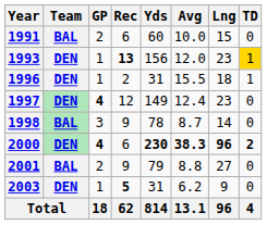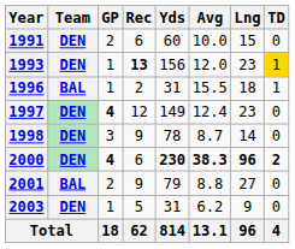 <table class="wikitable" style="text-align:center;">
 <tr>
 <th>Year</th>
 <th>Team</th>
 <th>GP</th>
 <th>Rec</th>
 <th>Yds</th>
 <th>Avg</th>
 <th>Lng</th>
 <th>TD</th>
 </tr>
 <tr>
 <th><a href='#'>1991</a></th>
-<th><a href='#'>BAL</a></th>
+<th><a href='#'>DEN</a></th>
 <td>2</td>
 <td>6</td>
 <td>60</td>
 <td>10.0</td>
 <td>15</td>
 <td>0</td>
 </tr>
 <tr>
 <th><a href='#'>1993</a></th>
 <th><a href='#'>DEN</a></th>
 <td>1</td>
 <td><strong>13</strong></td>
 <td>156</td>
 <td>12.0</td>
 <td>23</td>
 <td style="background: gold;">1</td>
 </tr>
 <tr>
 <th><a href='#'>1996</a></th>
-<th><a href='#'>DEN</a></th>
+<th><a href='#'>BAL</a></th>
 <td>1</td>
 <td>2</td>
 <td>31</td>
 <td>15.5</td>
 <td>18</td>
 <td>1</td>
 </tr>
 <tr>
 <th><a href='#'>1997</a></th>
 <th style="background:#afe6ba; width:3em;"><a href='#'>DEN</a></th>
 <td><strong>4</strong></td>
 <td>12</td>
 <td>149</td>
 <td>12.4</td>
 <td>23</td>
 <td>0</td>
 </tr>
 <tr>
 <th><a href='#'>1998</a></th>
-<th style="background:#afe6ba; width:3em;"><a href='#'>BAL</a></th>
+<th style="background:#afe6ba; width:3em;"><a href='#'>DEN</a></th>
 <td>3</td>
 <td>9</td>
 <td>78</td>
 <td>8.7</td>
 <td>14</td>
 <td>0</td>
 </tr>
 <tr>
 <th><a href='#'>2000</a></th>
 <th style="background:#afe6ba; width:3em;"><a href='#'>DEN</a></th>
 <td><strong>4</strong></td>
 <td>6</td>
 <td><strong>230</strong></td>
 <td><strong>38.3</strong></td>
 <td><strong>96</strong></td>
 <td><strong>2</strong></td>
 </tr>
 <tr>
 <th><a href='#'>2001</a></th>
 <th><a href='#'>BAL</a></th>
 <td>2</td>
 <td>9</td>
 <td>79</td>
 <td>8.8</td>
 <td>27</td>
 <td>0</td>
 </tr>
 <tr>
 <th><a href='#'>2003</a></th>
 <th><a href='#'>DEN</a></th>
 <td>1</td>
-<td><strong>5</strong></td>
+<td>5</td>
 <td>31</td>
 <td>6.2</td>
 <td>9</td>
 <td>0</td>
 </tr>
 <tr>
 <th colspan="2">Total</th>
 <th>18</th>
 <th>62</th>
 <th>814</th>
 <th>13.1</th>
 <th>96</th>
 <th>4</th>
 </tr>
 </table>
